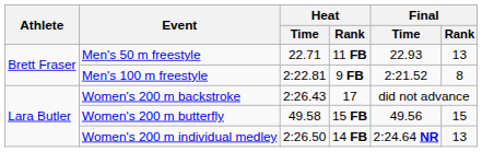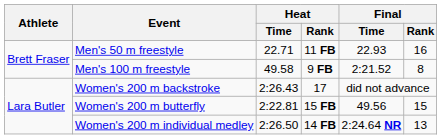 <table class=wikitable style="font-size:90%">
 <tr>
 <th rowspan="2">Athlete</th>
 <th rowspan="2">Event</th>
 <th colspan="2">Heat</th>
 <th colspan="2">Final</th>
 </tr>
 <tr style="font-size:95%">
 <th>Time</th>
 <th>Rank</th>
 <th>Time</th>
 <th>Rank</th>
 </tr>
 <tr align=center>
 <td align=left rowspan="2"><a href='#'>Brett Fraser</a></td>
 <td align=left><a href='#'>Men's 50 m freestyle</a></td>
 <td>22.71</td>
 <td>11 <strong>FB</strong></td>
 <td>22.93</td>
-<td>13</td>
+<td>16</td>
 </tr>
 <tr align=center>
 <td align=left><a href='#'>Men's 100 m freestyle</a></td>
-<td>2:22.81</td>
+<td>49.58</td>
 <td>9 <strong>FB</strong></td>
 <td>2:21.52</td>
 <td>8</td>
 </tr>
 <tr align=center>
 <td align=left rowspan="3"><a href='#'>Lara Butler</a></td>
 <td align=left><a href='#'>Women's 200 m backstroke</a></td>
 <td>2:26.43</td>
 <td>17</td>
 <td align=center colspan="2">did not advance</td>
 </tr>
 <tr align=center>
 <td align=left><a href='#'>Women's 200 m butterfly</a></td>
-<td>49.58</td>
+<td>2:22.81</td>
 <td>15 <strong>FB</strong></td>
 <td>49.56</td>
 <td>15</td>
 </tr>
 <tr align=center>
 <td align=left><a href='#'>Women's 200 m individual medley</a></td>
 <td>2:26.50</td>
 <td>14 <strong>FB</strong></td>
 <td>2:24.64 <strong><a href='#'>NR</a></strong></td>
 <td>13</td>
 </tr>
 </table>
